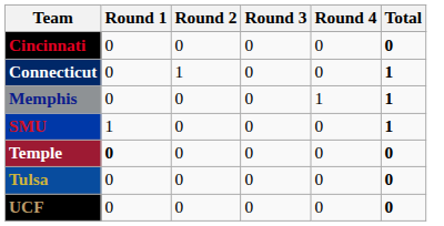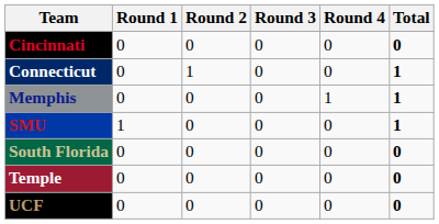 <table class="wikitable sortable">
 <tr>
 <th>Team</th>
 <th>Round 1</th>
 <th>Round 2</th>
 <th>Round 3</th>
 <th>Round 4</th>
 <th>Total</th>
 </tr>
 <tr>
 </tr>
 <tr>
 <td style="background:#000000; color:#e00122;"><strong>Cincinnati</strong></td>
 <td>0</td>
 <td>0</td>
 <td>0</td>
 <td>0</td>
 <td><strong>0</strong></td>
 </tr>
 <tr>
 <td style="background:#002868; color:white;"><strong>Connecticut</strong></td>
 <td>0</td>
 <td>1</td>
 <td>0</td>
 <td>0</td>
 <td><strong>1</strong></td>
 </tr>
 <tr>
 <td style="background:#8E9295; color:#0C1C8C;"><strong>Memphis</strong></td>
 <td>0</td>
 <td>0</td>
 <td>0</td>
 <td>1</td>
 <td><strong>1</strong></td>
 </tr>
 <tr>
 <td style="background:#0038A8; color:#CE1126;"><strong>SMU</strong></td>
 <td>1</td>
 <td>0</td>
 <td>0</td>
 <td>0</td>
 <td><strong>1</strong></td>
 </tr>
 <tr>
-<td style="background:#9D1A33; color:white;"><strong>Temple</strong></td>
-<td><strong>0</strong></td>
+<td style="background:#006747; color:#CFC493;"><strong>South Florida</strong></td>
+<td>0</td>
 <td>0</td>
 <td>0</td>
 <td>0</td>
 <td><strong>0</strong></td>
 </tr>
 <tr>
-<td style="background:#084c9e; color:#CFB53B;"><strong>Tulsa</strong></td>
+<td style="background:#9D1A33; color:white;"><strong>Temple</strong></td>
 <td>0</td>
 <td>0</td>
 <td>0</td>
 <td>0</td>
 <td><strong>0</strong></td>
 </tr>
 <tr>
 <td style="background:#000000; color:#BC9B6A;"><strong>UCF</strong></td>
 <td>0</td>
 <td>0</td>
 <td>0</td>
 <td>0</td>
 <td><strong>0</strong></td>
 </tr>
 </table>
